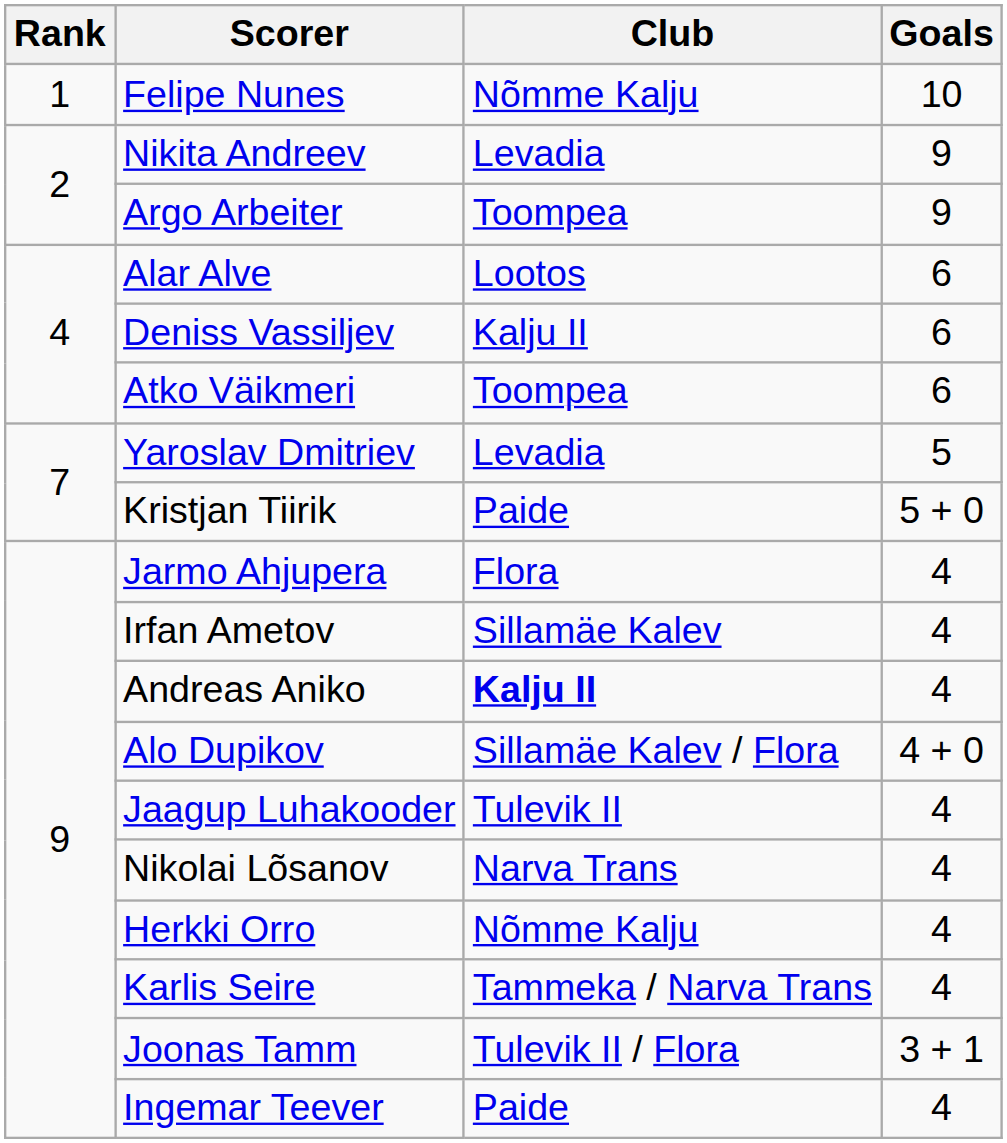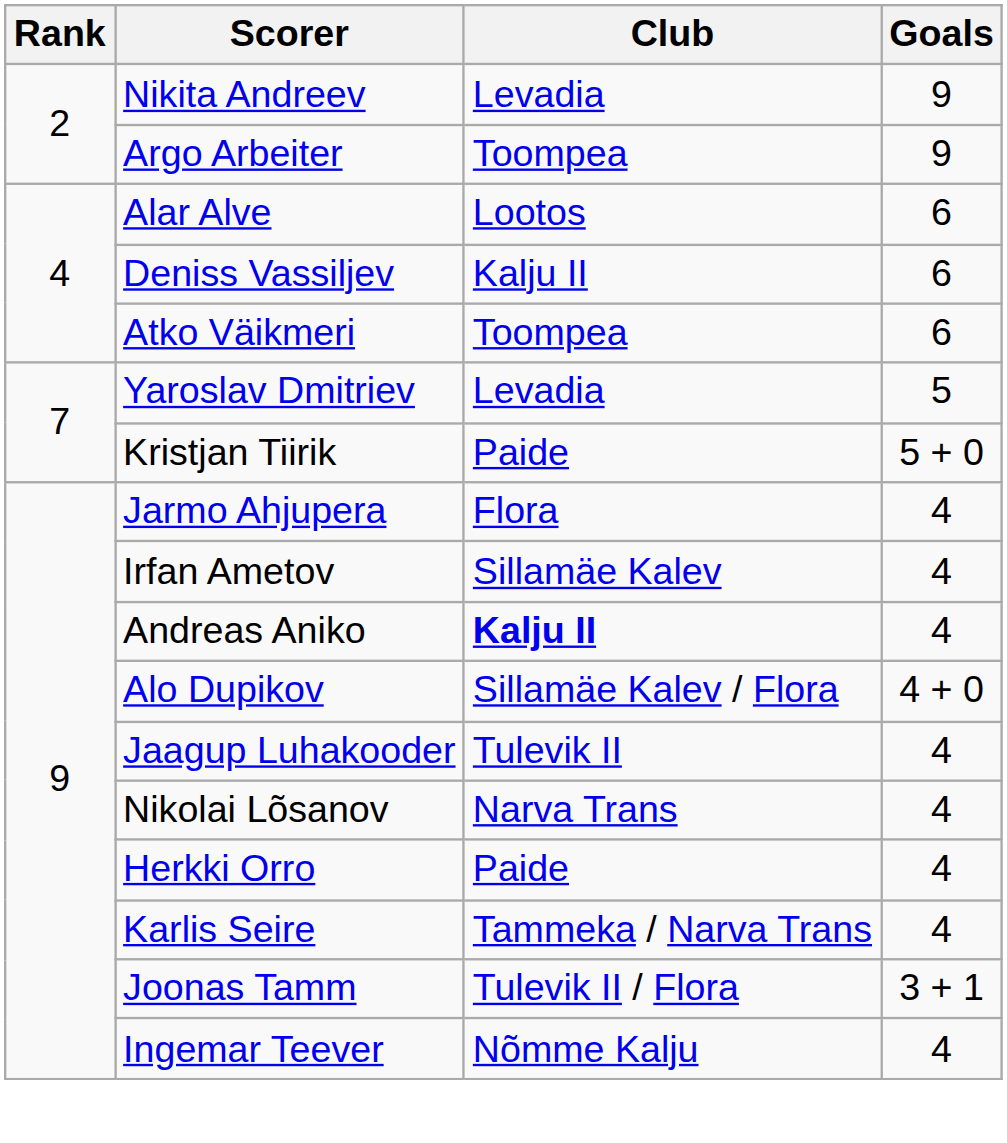 <table class="wikitable">
 <tr>
 <th>Rank</th>
 <th>Scorer</th>
 <th>Club</th>
 <th>Goals</th>
-</tr>
-<tr>
-<td align=center>1</td>
-<td> <a href='#'>Felipe Nunes</a></td>
-<td><a href='#'>Nõmme Kalju</a></td>
-<td align=center>10</td>
 </tr>
 <tr>
 <td rowspan=2 align=center>2</td>
 <td> <a href='#'>Nikita Andreev</a></td>
 <td><a href='#'>Levadia</a></td>
 <td align=center>9</td>
 </tr>
 <tr>
 <td> <a href='#'>Argo Arbeiter</a></td>
 <td><a href='#'>Toompea</a></td>
 <td align=center>9</td>
 </tr>
 <tr>
 <td rowspan=3 align=center>4</td>
 <td> <a href='#'>Alar Alve</a></td>
 <td><a href='#'>Lootos</a></td>
 <td align=center>6</td>
 </tr>
 <tr>
 <td> <a href='#'>Deniss Vassiljev</a></td>
 <td><a href='#'>Kalju II</a></td>
 <td align=center>6</td>
 </tr>
 <tr>
 <td> <a href='#'>Atko Väikmeri</a></td>
 <td><a href='#'>Toompea</a></td>
 <td align=center>6</td>
 </tr>
 <tr>
 <td rowspan=2 align=center>7</td>
 <td> <a href='#'>Yaroslav Dmitriev</a></td>
 <td><a href='#'>Levadia</a></td>
 <td align=center>5</td>
 </tr>
 <tr>
 <td> Kristjan Tiirik</td>
 <td><a href='#'>Paide</a></td>
 <td align=center>5 + 0</td>
 </tr>
 <tr>
 <td rowspan=10 align=center>9</td>
 <td> <a href='#'>Jarmo Ahjupera</a></td>
 <td><a href='#'>Flora</a></td>
 <td align=center>4</td>
 </tr>
 <tr>
 <td> Irfan Ametov</td>
 <td><a href='#'>Sillamäe Kalev</a></td>
 <td align=center>4</td>
 </tr>
 <tr>
 <td> Andreas Aniko</td>
 <td><strong><a href='#'>Kalju II</a></strong></td>
 <td align=center>4</td>
 </tr>
 <tr>
 <td> <a href='#'>Alo Dupikov</a></td>
 <td><a href='#'>Sillamäe Kalev</a> / <a href='#'>Flora</a></td>
 <td align=center>4 + 0</td>
 </tr>
 <tr>
 <td> <a href='#'>Jaagup Luhakooder</a></td>
 <td><a href='#'>Tulevik II</a></td>
 <td align=center>4</td>
 </tr>
 <tr>
 <td> Nikolai Lõsanov</td>
 <td><a href='#'>Narva Trans</a></td>
 <td align=center>4</td>
 </tr>
 <tr>
 <td> <a href='#'>Herkki Orro</a></td>
-<td><a href='#'>Nõmme Kalju</a></td>
+<td><a href='#'>Paide</a></td>
 <td align=center>4</td>
 </tr>
 <tr>
 <td> <a href='#'>Karlis Seire</a></td>
 <td><a href='#'>Tammeka</a> / <a href='#'>Narva Trans</a></td>
 <td align=center>4</td>
 </tr>
 <tr>
 <td> <a href='#'>Joonas Tamm</a></td>
 <td><a href='#'>Tulevik II</a> / <a href='#'>Flora</a></td>
 <td align=center>3 + 1</td>
 </tr>
 <tr>
 <td> <a href='#'>Ingemar Teever</a></td>
-<td><a href='#'>Paide</a></td>
+<td><a href='#'>Nõmme Kalju</a></td>
 <td align=center>4</td>
 </tr>
 </table>
